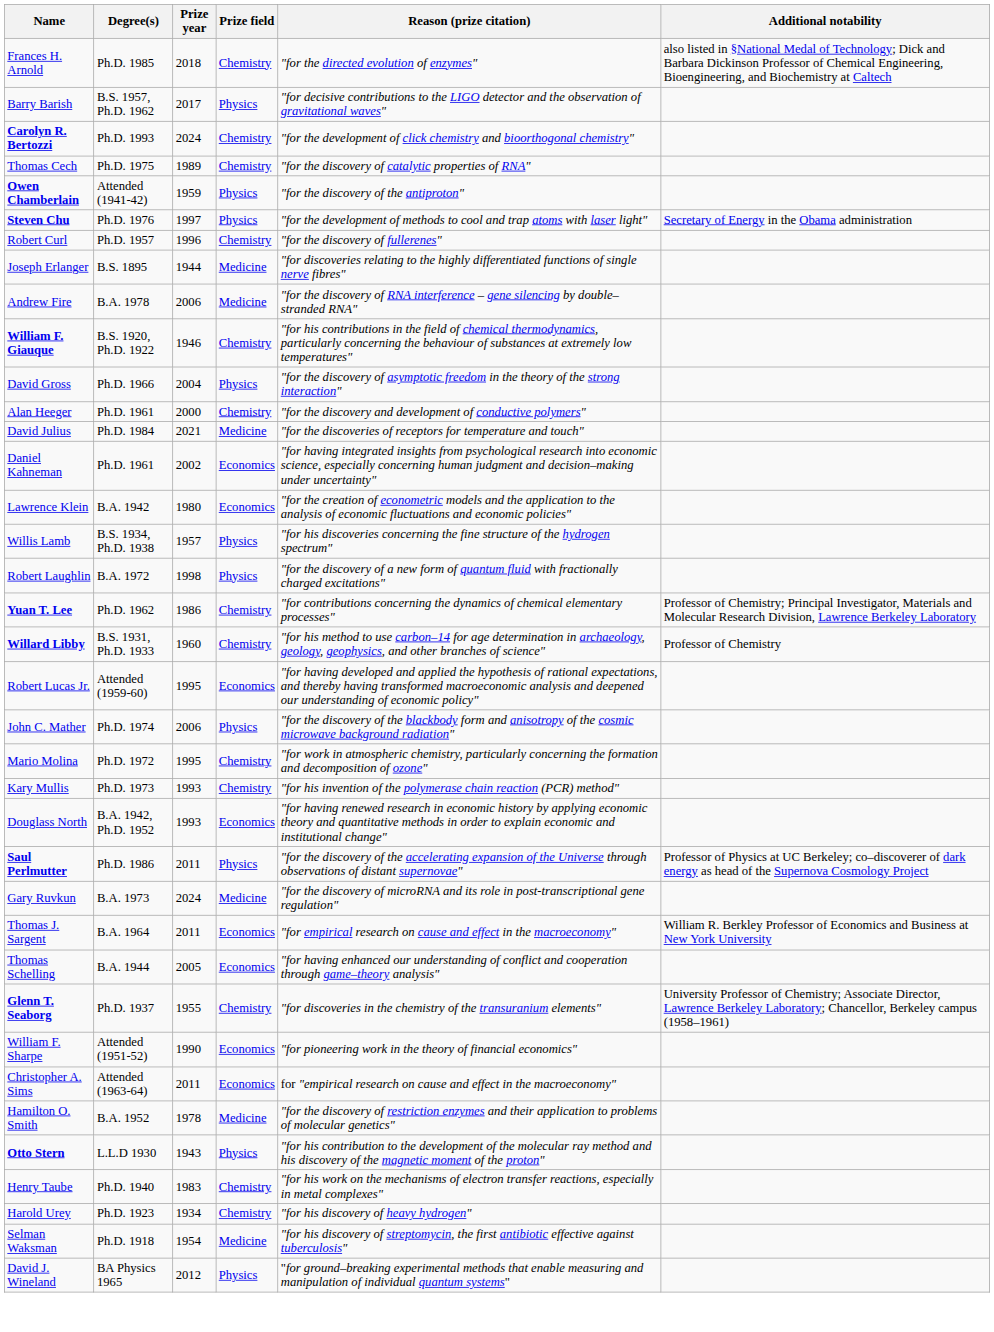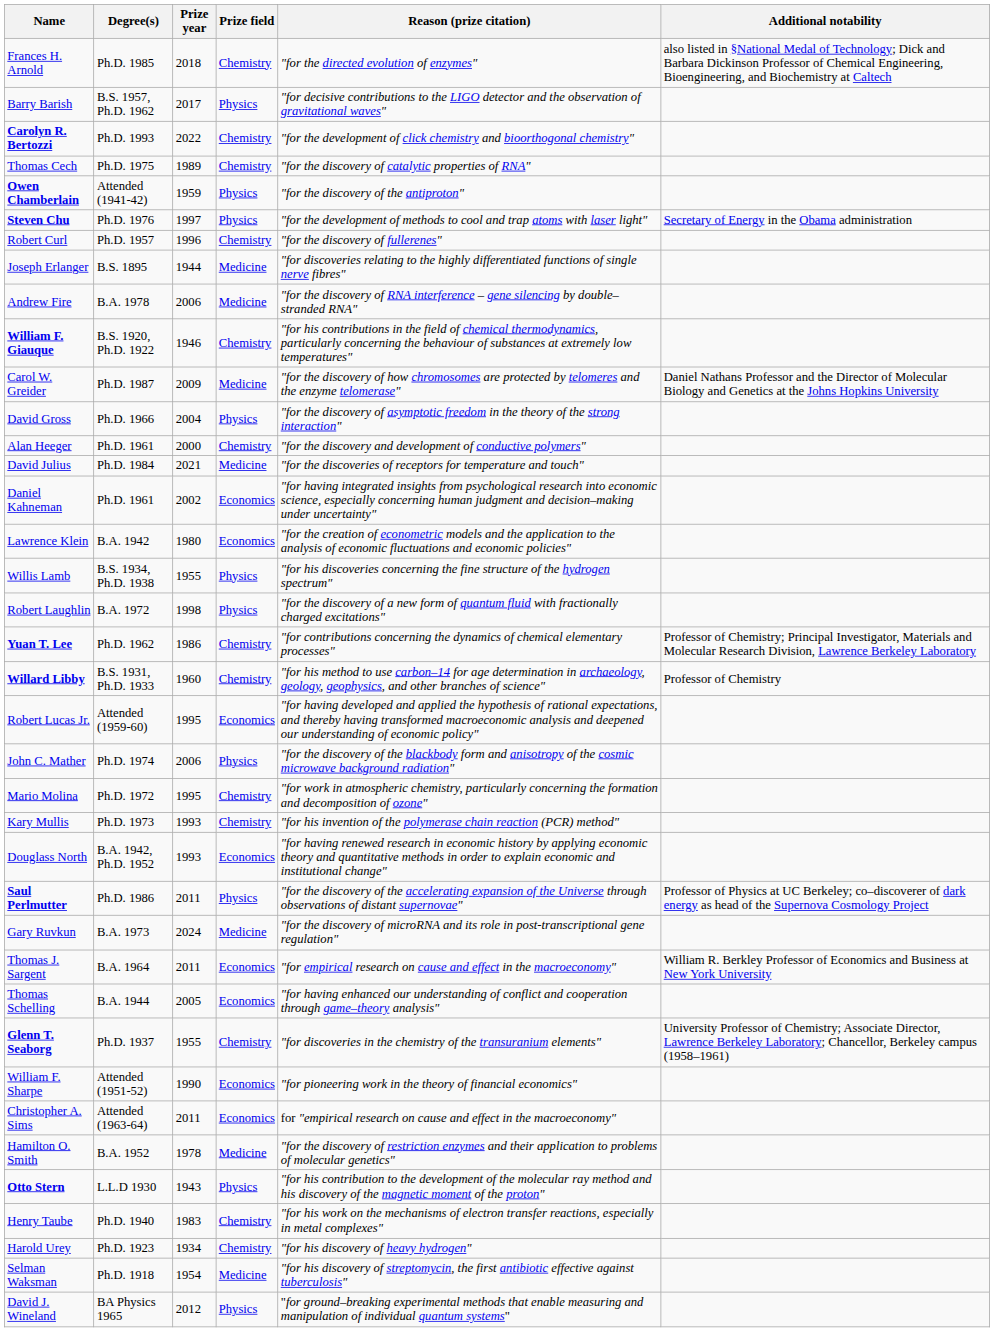 <table class = "wikitable sortable">
 <tr>
 <th scope = "col">Name</th>
 <th scope = "col">Degree(s)</th>
 <th scope = "col">Prize year</th>
 <th scope = "col">Prize field</th>
 <th scope = "col" class="unsortable">Reason (prize citation)</th>
 <th scope = "col" class="unsortable">Additional notability</th>
 </tr>
 <tr>
 <td data-sort-value="arnold, frances"><a href='#'>Frances H. Arnold</a></td>
 <td data-sort-value="phd 1985">Ph.D. 1985</td>
 <td>2018</td>
 <td><a href='#'>Chemistry</a></td>
 <td><em>"for the <a href='#'>directed evolution</a> of <a href='#'>enzymes</a>"</em></td>
 <td>also listed in <a href='#'>§National Medal of Technology</a>; Dick and Barbara Dickinson Professor of Chemical Engineering, Bioengineering, and Biochemistry at <a href='#'>Caltech</a></td>
 </tr>
 <tr>
 <td data-sort-value="barish, barry"><a href='#'>Barry Barish</a></td>
 <td data-sort-value="b 1957 s">B.S. 1957, Ph.D. 1962</td>
 <td>2017</td>
 <td><a href='#'>Physics</a></td>
 <td><em>"for decisive contributions to the <a href='#'>LIGO</a> detector and the observation of <a href='#'>gravitational waves</a>"</em></td>
 <td></td>
 </tr>
 <tr>
 <td data-sort-value="bertozzi, carolyn"><strong><a href='#'>Carolyn R. Bertozzi</a></strong></td>
 <td data-sort-value="phd ">Ph.D. 1993</td>
-<td>2024</td>
+<td>2022</td>
 <td><a href='#'>Chemistry</a></td>
 <td><em>"for the development of <a href='#'>click chemistry</a> and <a href='#'>bioorthogonal chemistry</a>"</em></td>
 <td></td>
 </tr>
 <tr>
 <td data-sort-value="cech, Thomas"><a href='#'>Thomas Cech</a></td>
 <td data-sort-value="phd 1975">Ph.D. 1975</td>
 <td>1989</td>
 <td><a href='#'>Chemistry</a></td>
 <td><em>"for the discovery of <a href='#'>catalytic</a> properties of <a href='#'>RNA</a>"</em></td>
 <td></td>
 </tr>
 <tr>
 <td data-sort-value="Chamberlain, Owen"><strong><a href='#'>Owen Chamberlain</a></strong></td>
 <td data-sort-value=""Attended 1941"">Attended<br>(1941-42)</td>
 <td>1959</td>
 <td><a href='#'>Physics</a></td>
 <td><em>"for the discovery of the <a href='#'>antiproton</a>"</em></td>
 <td></td>
 </tr>
 <tr>
 <td data-sort-value="Chu, steve"><strong><a href='#'>Steven Chu</a></strong></td>
 <td data-sort-value="phd 1976">Ph.D. 1976</td>
 <td>1997</td>
 <td><a href='#'>Physics</a></td>
 <td><em>"for the development of methods to cool and trap <a href='#'>atoms</a> with <a href='#'>laser</a> light"</em></td>
 <td><a href='#'>Secretary of Energy</a> in the <a href='#'>Obama</a> administration</td>
 </tr>
 <tr>
 <td data-sort-value="cull, robert"><a href='#'>Robert Curl</a></td>
 <td data-sort-value="phd 1957">Ph.D. 1957</td>
 <td>1996</td>
 <td><a href='#'>Chemistry</a></td>
 <td><em>"for the discovery of <a href='#'>fullerenes</a>"</em></td>
 <td></td>
 </tr>
 <tr>
 <td data-sort-value="erlanger, joseph"><a href='#'>Joseph Erlanger</a></td>
 <td data-sort-value="b 1895 s">B.S. 1895</td>
 <td>1944</td>
 <td><a href='#'>Medicine</a></td>
 <td><em>"for discoveries relating to the highly differentiated functions of single <a href='#'>nerve</a> fibres"</em></td>
 <td></td>
 </tr>
 <tr>
 <td data-sort-value="fire, andrew"><a href='#'>Andrew Fire</a></td>
 <td data-sort-value="b 1978 a">B.A. 1978</td>
 <td>2006</td>
 <td><a href='#'>Medicine</a></td>
 <td><em>"for the discovery of <a href='#'>RNA interference</a> – <a href='#'>gene silencing</a> by double–stranded RNA"</em></td>
 <td></td>
 </tr>
 <tr>
 <td data-sort-value="giauque, william"><strong><a href='#'>William F. Giauque</a></strong></td>
 <td data-sort-value="b 1920 s">B.S. 1920, Ph.D. 1922</td>
 <td>1946</td>
 <td><a href='#'>Chemistry</a></td>
 <td><em>"for his contributions in the field of <a href='#'>chemical thermodynamics</a>, particularly concerning the behaviour of substances at extremely low temperatures"</em></td>
 <td></td>
 </tr>
 <tr>
+<td data-sort-value="greider, carol"><a href='#'>Carol W. Greider</a></td>
+<td data-sort-value="phd 1987">Ph.D. 1987</td>
+<td>2009</td>
+<td><a href='#'>Medicine</a></td>
+<td><em>"for the discovery of how <a href='#'>chromosomes</a> are protected by <a href='#'>telomeres</a> and the enzyme <a href='#'>telomerase</a>"</em></td>
+<td>Daniel Nathans Professor and the Director of Molecular Biology and Genetics at the <a href='#'>Johns Hopkins University</a></td>
+</tr>
+<tr>
 <td data-sort-value="gross, david"><a href='#'>David Gross</a></td>
 <td data-sort-value="phd 1966">Ph.D. 1966</td>
 <td>2004</td>
 <td><a href='#'>Physics</a></td>
 <td><em>"for the discovery of <a href='#'>asymptotic freedom</a> in the theory of the <a href='#'>strong interaction</a>"</em></td>
 <td></td>
 </tr>
 <tr>
 <td data-sort-value="heeger, alan"><a href='#'>Alan Heeger</a></td>
 <td data-sort-value="phd 1961">Ph.D. 1961</td>
 <td>2000</td>
 <td><a href='#'>Chemistry</a></td>
 <td><em>"for the discovery and development of <a href='#'>conductive polymers</a>"</em></td>
 <td></td>
 </tr>
 <tr>
 <td data-sort-value="julius, david"><a href='#'>David Julius</a></td>
 <td data-sort-value="phd 1961">Ph.D. 1984</td>
 <td>2021</td>
 <td><a href='#'>Medicine</a></td>
 <td><em>"for the discoveries of receptors for temperature and touch"</em></td>
 <td></td>
 </tr>
 <tr>
 <td data-sort-value="kahneman, daniel"><a href='#'>Daniel Kahneman</a></td>
 <td data-sort-value="phd 1961">Ph.D. 1961</td>
 <td>2002</td>
 <td><a href='#'>Economics</a></td>
 <td><em>"for having integrated insights from psychological research into economic science, especially concerning human judgment and decision–making under uncertainty"</em></td>
 <td></td>
 </tr>
 <tr>
 <td data-sort-value="klein, lawrence"><a href='#'>Lawrence Klein</a></td>
 <td data-sort-value="b 1942 a">B.A. 1942</td>
 <td>1980</td>
 <td><a href='#'>Economics</a></td>
 <td><em>"for the creation of <a href='#'>econometric</a> models and the application to the analysis of economic fluctuations and economic policies"</em></td>
 <td></td>
 </tr>
 <tr>
 <td data-sort-value="lamb, willis"><a href='#'>Willis Lamb</a></td>
 <td data-sort-value="b 1934 s">B.S. 1934, Ph.D. 1938</td>
-<td>1957</td>
+<td>1955</td>
 <td><a href='#'>Physics</a></td>
 <td><em>"for his discoveries concerning the fine structure of the <a href='#'>hydrogen</a> spectrum"</em></td>
 <td></td>
 </tr>
 <tr>
 <td data-sort-value="laughlin, robert"><a href='#'>Robert Laughlin</a></td>
 <td data-sort-value="b 1972 a">B.A. 1972</td>
 <td>1998</td>
 <td><a href='#'>Physics</a></td>
 <td><em>"for the discovery of a new form of <a href='#'>quantum fluid</a> with fractionally charged excitations"</em></td>
 <td></td>
 </tr>
 <tr>
 <td data-sort-value="lee, yuan"><strong><a href='#'>Yuan T. Lee</a></strong></td>
 <td data-sort-value="phd 1962">Ph.D. 1962</td>
 <td>1986</td>
 <td><a href='#'>Chemistry</a></td>
 <td><em>"for contributions concerning the dynamics of chemical elementary processes"</em></td>
 <td>Professor of Chemistry; Principal Investigator, Materials and Molecular Research Division, <a href='#'>Lawrence Berkeley Laboratory</a></td>
 </tr>
 <tr>
 <td data-sort-value="libby, willard"><strong><a href='#'>Willard Libby</a></strong></td>
 <td data-sort-value="b 1931 s">B.S. 1931, Ph.D. 1933</td>
 <td>1960</td>
 <td><a href='#'>Chemistry</a></td>
 <td><em>"for his method to use <a href='#'>carbon–14</a> for age determination in <a href='#'>archaeology</a>, <a href='#'>geology</a>, <a href='#'>geophysics</a>, and other branches of science"</em></td>
 <td>Professor of Chemistry</td>
 </tr>
 <tr>
 <td data-sort-value="lucas, robert"><a href='#'>Robert Lucas Jr.</a></td>
 <td data-sort-value=""Attended 1959"">Attended<br>(1959-60)</td>
 <td>1995</td>
 <td><a href='#'>Economics</a></td>
 <td><em>"for having developed and applied the hypothesis of rational expectations, and thereby having transformed macroeconomic analysis and deepened our understanding of economic policy"</em></td>
 <td></td>
 </tr>
 <tr>
 <td data-sort-value="mather, john"><a href='#'>John C. Mather</a></td>
 <td data-sort-value="phd 1974">Ph.D. 1974</td>
 <td>2006</td>
 <td><a href='#'>Physics</a></td>
 <td><em>"for the discovery of the <a href='#'>blackbody</a> form and <a href='#'>anisotropy</a> of the <a href='#'>cosmic microwave background radiation</a>"</em></td>
 <td></td>
 </tr>
 <tr>
 <td data-sort-value="molina, mario"><a href='#'>Mario Molina</a></td>
 <td data-sort-value="phd 1972">Ph.D. 1972</td>
 <td>1995</td>
 <td><a href='#'>Chemistry</a></td>
 <td><em>"for work in atmospheric chemistry, particularly concerning the formation and decomposition of <a href='#'>ozone</a>"</em></td>
 <td></td>
 </tr>
 <tr>
 <td data-sort-value="mullis, kary"><a href='#'>Kary Mullis</a></td>
 <td data-sort-value="phd 1973">Ph.D. 1973</td>
 <td>1993</td>
 <td><a href='#'>Chemistry</a></td>
 <td><em>"for his invention of the <a href='#'>polymerase chain reaction</a> (PCR) method"</em></td>
 <td></td>
 </tr>
 <tr>
 <td data-sort-value="north, douglass"><a href='#'>Douglass North</a></td>
 <td data-sort-value="b 1942 a">B.A. 1942, Ph.D. 1952</td>
 <td>1993</td>
 <td><a href='#'>Economics</a></td>
 <td><em>"for having renewed research in economic history by applying economic theory and quantitative methods in order to explain economic and institutional change"</em></td>
 <td></td>
 </tr>
 <tr>
 <td data-sort-value="perlmutter, saul"><strong><a href='#'>Saul Perlmutter</a></strong></td>
 <td data-sort-value="phd 1986">Ph.D. 1986</td>
 <td>2011</td>
 <td><a href='#'>Physics</a></td>
 <td><em>"for the discovery of the <a href='#'>accelerating expansion of the Universe</a> through observations of distant <a href='#'>supernovae</a>"</em></td>
 <td>Professor of Physics at UC Berkeley; co–discoverer of <a href='#'>dark energy</a> as head of the <a href='#'>Supernova Cosmology Project</a></td>
 </tr>
 <tr>
 <td><a href='#'>Gary Ruvkun</a></td>
 <td>B.A. 1973</td>
 <td>2024</td>
 <td><a href='#'>Medicine</a></td>
 <td><em>"for the discovery of microRNA and its role in post-transcriptional gene regulation"</em></td>
 <td></td>
 </tr>
 <tr>
 <td data-sort-value="sargent, thomas"><a href='#'>Thomas J. Sargent</a></td>
 <td data-sort-value="b 1964 a">B.A. 1964</td>
 <td>2011</td>
 <td><a href='#'>Economics</a></td>
 <td><em>"for <a href='#'>empirical</a> research on <a href='#'>cause and effect</a> in the <a href='#'>macroeconomy</a>"</em></td>
 <td>William R. Berkley Professor of Economics and Business at <a href='#'>New York University</a></td>
 </tr>
 <tr>
 <td data-sort-value="schelling, thomas"><a href='#'>Thomas Schelling</a></td>
 <td data-sort-value="b 1944 a">B.A. 1944</td>
 <td>2005</td>
 <td><a href='#'>Economics</a></td>
 <td><em>"for having enhanced our understanding of conflict and cooperation through <a href='#'>game–theory</a> analysis"</em></td>
 <td></td>
 </tr>
 <tr>
 <td data-sort-value="seaborg, glenn"><strong><a href='#'>Glenn T. Seaborg</a></strong></td>
 <td data-sort-value="phd 1937">Ph.D. 1937</td>
 <td>1955</td>
 <td><a href='#'>Chemistry</a></td>
 <td><em>"for discoveries in the chemistry of the <a href='#'>transuranium</a> elements"</em></td>
 <td>University Professor of Chemistry; Associate Director, <a href='#'>Lawrence Berkeley Laboratory</a>; Chancellor, Berkeley campus (1958–1961)</td>
 </tr>
 <tr>
 <td data-sort-value="sharpe, william"><a href='#'>William F. Sharpe</a></td>
 <td data-sort-value=""Attended 1951"">Attended<br>(1951-52)</td>
 <td>1990</td>
 <td><a href='#'>Economics</a></td>
 <td><em>"for pioneering work in the theory of financial economics"</em></td>
 <td></td>
 </tr>
 <tr>
 <td data-sort-value="sims, christopher"><a href='#'>Christopher A. Sims</a></td>
 <td data-sort-value=""Attended 1963"">Attended<br>(1963-64)</td>
 <td>2011</td>
 <td><a href='#'>Economics</a></td>
 <td>for <em>"empirical research on cause and effect in the macroeconomy"</em></td>
 <td></td>
 </tr>
 <tr>
 <td data-sort-value="smith, hamilton"><a href='#'>Hamilton O. Smith</a></td>
 <td data-sort-value="b 1952 a">B.A. 1952</td>
 <td>1978</td>
 <td><a href='#'>Medicine</a></td>
 <td><em>"for the discovery of <a href='#'>restriction enzymes</a> and their application to problems of molecular genetics"</em></td>
 <td></td>
 </tr>
 <tr>
 <td data-sort-value="stern, otto"><strong><a href='#'>Otto Stern</a></strong></td>
 <td data-sort-value="lld 1930">L.L.D 1930</td>
 <td>1943</td>
 <td><a href='#'>Physics</a></td>
 <td><em>"for his contribution to the development of the molecular ray method and his discovery of the <a href='#'>magnetic moment</a> of the <a href='#'>proton</a>"</em></td>
 <td></td>
 </tr>
 <tr>
 <td data-sort-value="taube, henry"><a href='#'>Henry Taube</a></td>
 <td data-sort-value="phd 1940">Ph.D. 1940</td>
 <td>1983</td>
 <td><a href='#'>Chemistry</a></td>
 <td><em>"for his work on the mechanisms of electron transfer reactions, especially in metal complexes"</em></td>
 <td></td>
 </tr>
 <tr>
 <td data-sort-value="urey, harold"><a href='#'>Harold Urey</a></td>
 <td data-sort-value="phd 1923">Ph.D. 1923</td>
 <td>1934</td>
 <td><a href='#'>Chemistry</a></td>
 <td><em>"for his discovery of <a href='#'>heavy hydrogen</a>"</em></td>
 <td></td>
 </tr>
 <tr>
 <td data-sort-value="waksman,  selman"><a href='#'>Selman Waksman</a></td>
 <td data-sort-value="phd 1918">Ph.D. 1918</td>
 <td>1954</td>
 <td><a href='#'>Medicine</a></td>
 <td><em>"for his discovery of <a href='#'>streptomycin</a>, the first <a href='#'>antibiotic</a> effective against <a href='#'>tuberculosis</a>"</em></td>
 <td></td>
 </tr>
 <tr>
 <td data-sort-value="wineland, david"><a href='#'>David J. Wineland</a></td>
 <td data-sort-value="b 1965 a">BA Physics 1965</td>
 <td>2012</td>
 <td><a href='#'>Physics</a></td>
 <td>"<em>for ground–breaking experimental methods that enable measuring and manipulation of individual <a href='#'>quantum systems</a></em>"</td>
 <td></td>
 </tr>
 </table>
